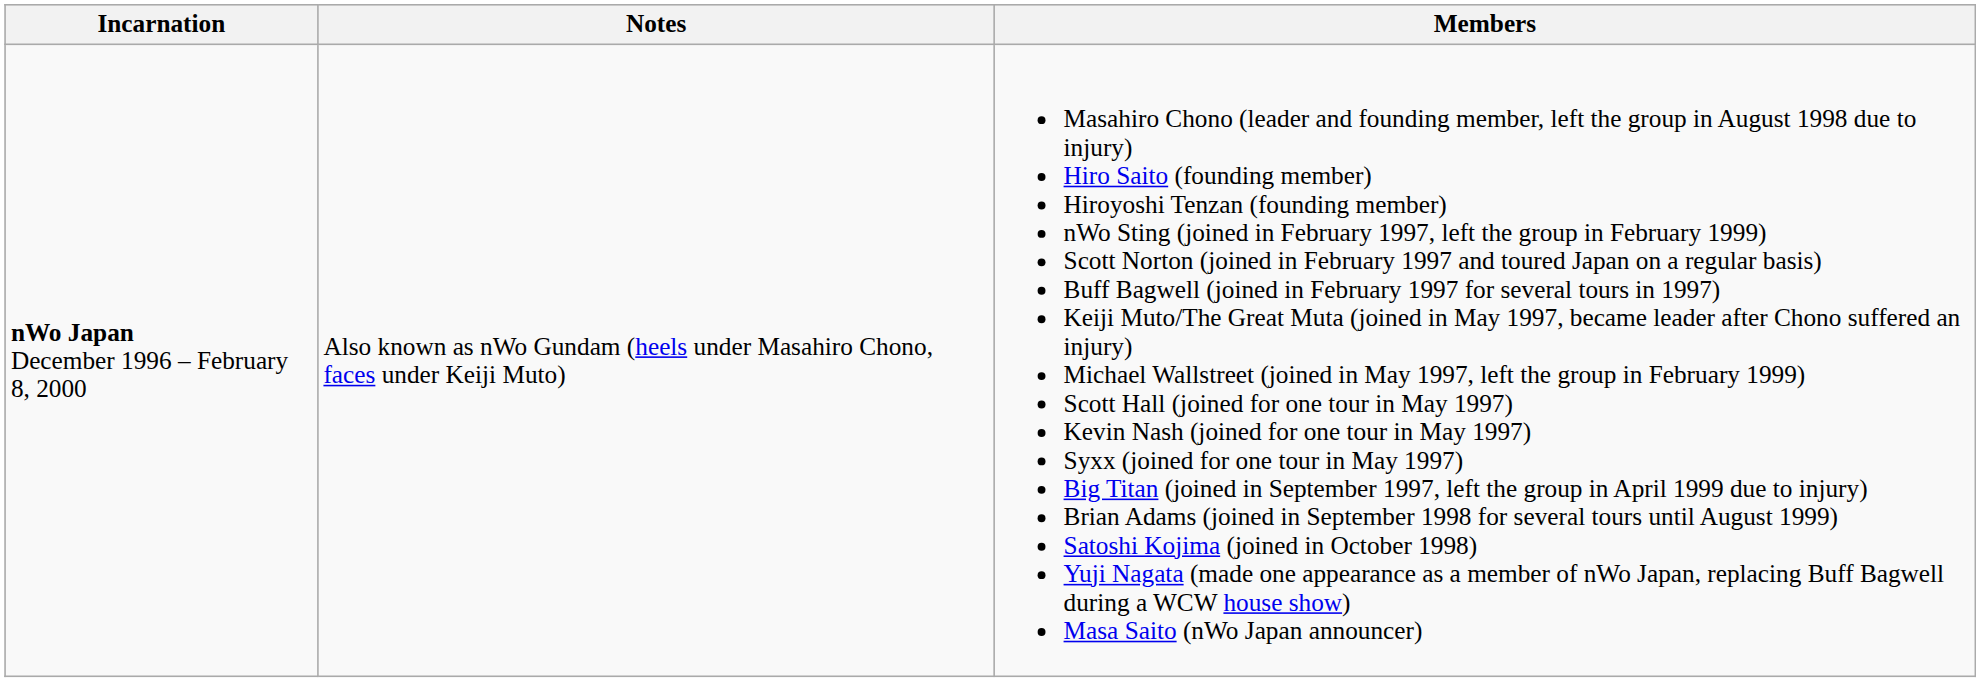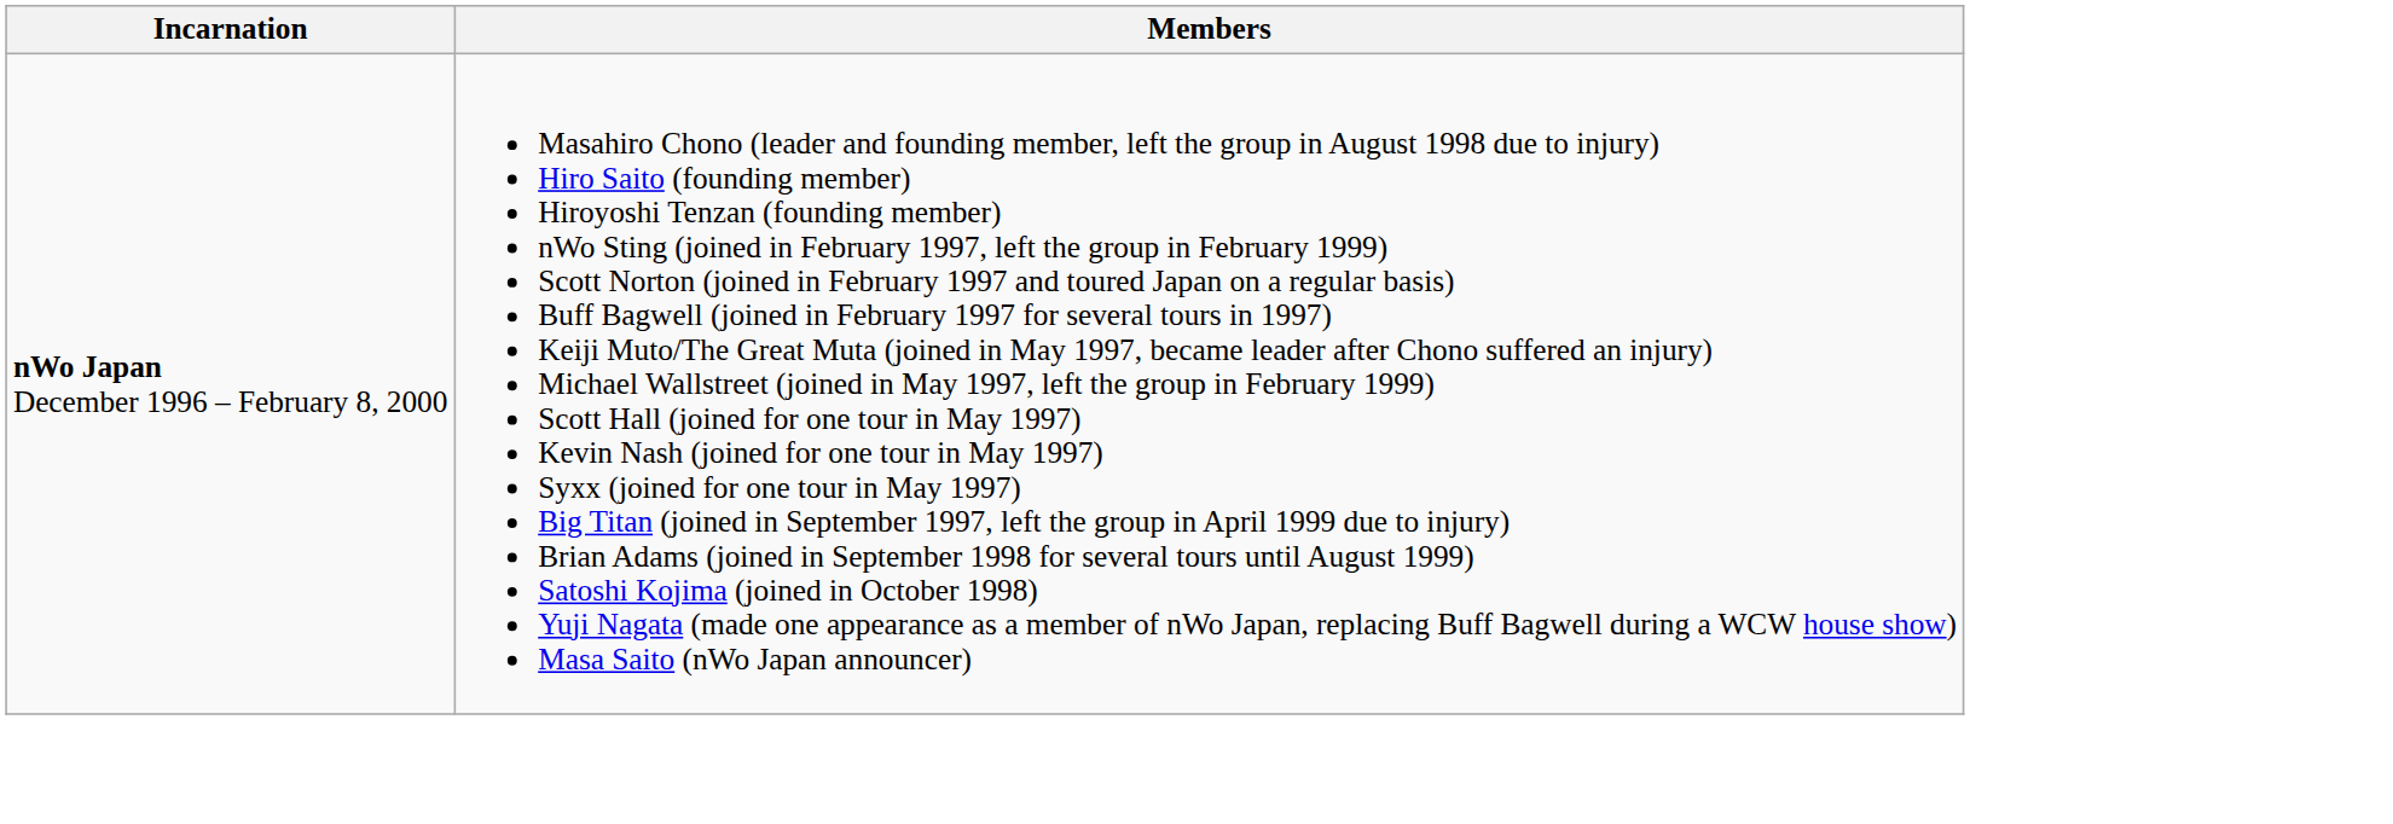 <table class=wikitable style="font-size:100%; margin: 0.5em 0 0.5em 1em;">
 <tr>
 <th>Incarnation</th>
-<th>Notes</th>
 <th>Members</th>
 </tr>
 <tr>
 <td><strong>nWo Japan</strong><br>December 1996 – February 8, 2000</td>
-<td>Also known as nWo Gundam (<a href='#'>heels</a> under Masahiro Chono, <a href='#'>faces</a> under Keiji Muto)</td>
 <td><br><ul><li>Masahiro Chono (leader and founding member, left the group in August 1998 due to injury)</li><li><a href='#'>Hiro Saito</a> (founding member)</li><li>Hiroyoshi Tenzan (founding member)</li><li>nWo Sting (joined in February 1997, left the group in February 1999)</li><li>Scott Norton (joined in February 1997 and toured Japan on a regular basis)</li><li>Buff Bagwell (joined in February 1997 for several tours in 1997)</li><li>Keiji Muto/The Great Muta (joined in May 1997, became leader after Chono suffered an injury)</li><li>Michael Wallstreet (joined in May 1997, left the group in February 1999)</li><li>Scott Hall (joined for one tour in May 1997)</li><li>Kevin Nash (joined for one tour in May 1997)</li><li>Syxx (joined for one tour in May 1997)</li><li><a href='#'>Big Titan</a> (joined in September 1997, left the group in April 1999 due to injury)</li><li>Brian Adams (joined in September 1998 for several tours until August 1999)</li><li><a href='#'>Satoshi Kojima</a> (joined in October 1998)</li><li><a href='#'>Yuji Nagata</a> (made one appearance as a member of nWo Japan, replacing Buff Bagwell during a WCW <a href='#'>house show</a>)</li><li><a href='#'>Masa Saito</a> (nWo Japan announcer)</li></ul></td>
 </tr>
 </table>
